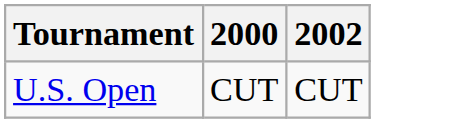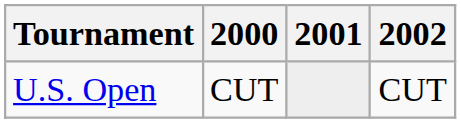 <table class="wikitable" style="font-size:95%;">
 <tr>
 <th>Tournament</th>
 <th>2000</th>
+<th>2001</th>
 <th>2002</th>
 </tr>
 <tr>
 <td><a href='#'>U.S. Open</a></td>
 <td align="center">CUT</td>
+<td style="background:#eeeeee;"></td>
 <td align="center">CUT</td>
 </tr>
 </table>
